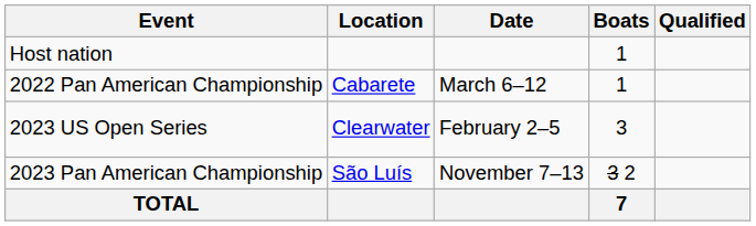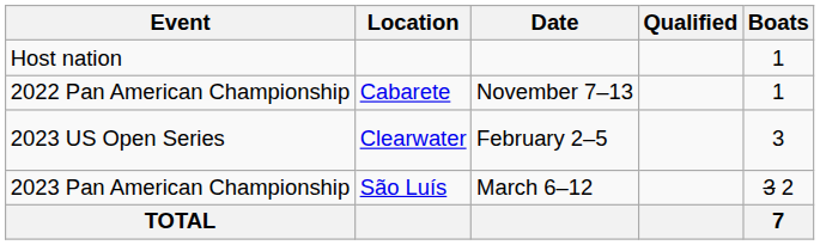 <table class="wikitable">
 <tr>
 <th>Event</th>
 <th>Location</th>
 <th>Date</th>
+<th>Qualified</th>
 <th>Boats</th>
-<th>Qualified</th>
 </tr>
 <tr>
 <td>Host nation</td>
 <td></td>
 <td></td>
+<td></td>
 <td align="center">1</td>
-<td></td>
 </tr>
 <tr>
 <td>2022 Pan American Championship</td>
 <td> <a href='#'>Cabarete</a></td>
-<td>March 6–12</td>
+<td>November 7–13</td>
+<td></td>
 <td align="center">1</td>
-<td></td>
 </tr>
 <tr>
 <td>2023 US Open Series</td>
 <td> <a href='#'>Clearwater</a></td>
 <td>February 2–5</td>
+<td><br><br></td>
 <td align="center">3</td>
-<td><br><br></td>
 </tr>
 <tr>
 <td>2023 Pan American Championship</td>
 <td> <a href='#'>São Luís</a></td>
-<td>November 7–13</td>
+<td>March 6–12</td>
+<td><br></td>
 <td align="center"><s>3</s> 2</td>
-<td><br></td>
 </tr>
 <tr>
 <th>TOTAL</th>
 <th></th>
 <th></th>
+<th></th>
 <th>7</th>
-<th></th>
 </tr>
 </table>
